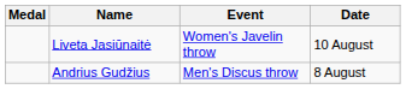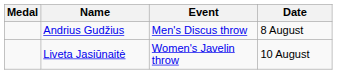 <table class="wikitable" style="font-size:100%">
 <tr>
 <th>Medal</th>
 <th width=150>Name</th>
 <th width=150>Event</th>
 <th width=100>Date</th>
 </tr>
 <tr>
 <td></td>
+<td><a href='#'>Andrius Gudžius</a></td>
+<td><a href='#'>Men's Discus throw</a></td>
+<td>8 August</td>
+</tr>
+<tr>
+<td></td>
 <td><a href='#'>Liveta Jasiūnaitė</a></td>
 <td><a href='#'>Women's Javelin throw</a></td>
 <td>10 August</td>
 </tr>
-<tr>
-<td></td>
-<td><a href='#'>Andrius Gudžius</a></td>
-<td><a href='#'>Men's Discus throw</a></td>
-<td>8 August</td>
-</tr>
 </table>
